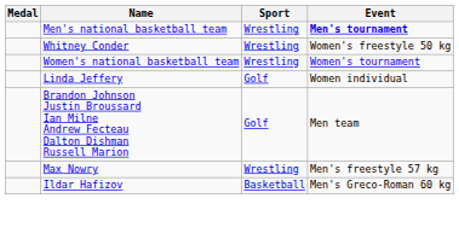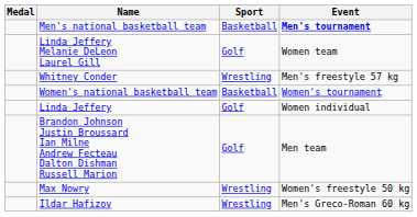 <table class="wikitable sortable" style="font-size: 95%;">
 <tr>
 <th>Medal</th>
 <th>Name</th>
 <th>Sport</th>
 <th>Event</th>
 </tr>
 <tr>
 <td></td>
 <td><a href='#'>Men's national basketball team</a></td>
-<td><a href='#'>Wrestling</a></td>
+<td><a href='#'>Basketball</a></td>
 <td><strong><a href='#'>Men's tournament</a></strong></td>
+</tr>
+<tr>
+<td></td>
+<td><a href='#'>Linda Jeffery</a><br><a href='#'>Melanie DeLeon</a><br><a href='#'>Laurel Gill</a></td>
+<td><a href='#'>Golf</a></td>
+<td>Women team</td>
 </tr>
 <tr>
 <td></td>
 <td><a href='#'>Whitney Conder</a></td>
 <td><a href='#'>Wrestling</a></td>
-<td>Women's freestyle 50 kg</td>
+<td>Men's freestyle 57 kg</td>
 </tr>
 <tr>
 <td></td>
 <td><a href='#'>Women's national basketball team</a></td>
-<td><a href='#'>Wrestling</a></td>
+<td><a href='#'>Basketball</a></td>
 <td><a href='#'>Women's tournament</a></td>
 </tr>
 <tr>
 <td></td>
 <td><a href='#'>Linda Jeffery</a></td>
 <td><a href='#'>Golf</a></td>
 <td>Women individual</td>
 </tr>
 <tr>
 <td></td>
 <td><a href='#'>Brandon Johnson</a><br><a href='#'>Justin Broussard</a><br><a href='#'>Ian Milne</a><br><a href='#'>Andrew Fecteau</a><br><a href='#'>Dalton Dishman</a><br><a href='#'>Russell Marion</a></td>
 <td><a href='#'>Golf</a></td>
 <td>Men team</td>
 </tr>
 <tr>
 <td></td>
 <td><a href='#'>Max Nowry</a></td>
 <td><a href='#'>Wrestling</a></td>
-<td>Men's freestyle 57 kg</td>
+<td>Women's freestyle 50 kg</td>
 </tr>
 <tr>
 <td></td>
 <td><a href='#'>Ildar Hafizov</a></td>
-<td><a href='#'>Basketball</a></td>
+<td><a href='#'>Wrestling</a></td>
 <td>Men's Greco-Roman 60 kg</td>
 </tr>
 </table>
